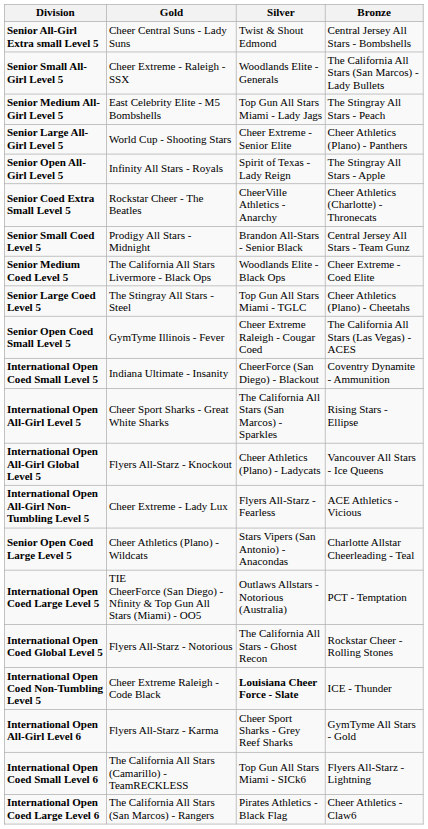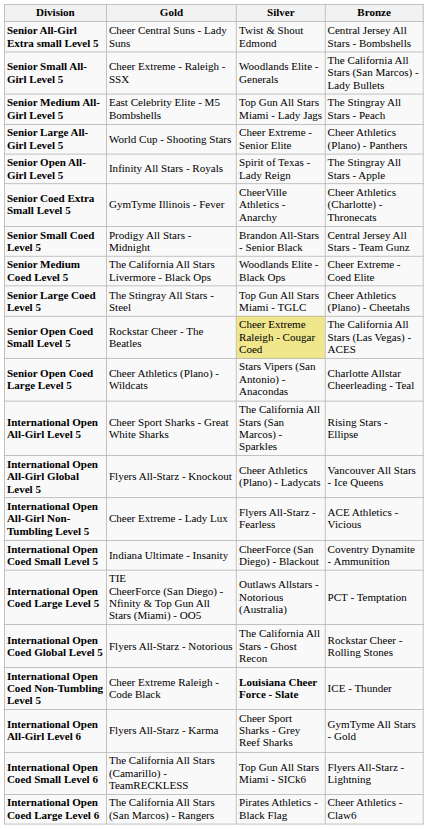 <table class="wikitable">
 <tr>
 <th><strong>Division</strong></th>
 <th><strong>Gold</strong></th>
 <th><strong>Silver</strong></th>
 <th><strong>Bronze</strong></th>
 </tr>
 <tr>
 <td><strong>Senior All-Girl Extra small Level 5</strong></td>
 <td>Cheer Central Suns - Lady Suns</td>
 <td>Twist & Shout Edmond</td>
 <td>Central Jersey All Stars - Bombshells</td>
 </tr>
 <tr>
 <td><strong>Senior Small All-Girl Level 5</strong></td>
 <td>Cheer Extreme - Raleigh - SSX</td>
 <td>Woodlands Elite - Generals</td>
 <td>The California All Stars (San Marcos) - Lady Bullets</td>
 </tr>
 <tr>
 <td><strong>Senior Medium All-Girl Level 5</strong></td>
 <td>East Celebrity Elite - M5 Bombshells</td>
 <td>Top Gun All Stars Miami - Lady Jags</td>
 <td>The Stingray All Stars - Peach</td>
 </tr>
 <tr>
 <td><strong>Senior Large All-Girl Level 5</strong></td>
 <td>World Cup - Shooting Stars</td>
 <td>Cheer Extreme - Senior Elite</td>
 <td>Cheer Athletics (Plano) - Panthers</td>
 </tr>
 <tr>
 <td><strong>Senior Open All-Girl Level 5</strong></td>
 <td>Infinity All Stars - Royals</td>
 <td>Spirit of Texas - Lady Reign</td>
 <td>The Stingray All Stars - Apple</td>
 </tr>
 <tr>
 <td><strong>Senior Coed Extra Small Level 5</strong></td>
-<td>Rockstar Cheer - The Beatles</td>
+<td>GymTyme Illinois - Fever</td>
 <td>CheerVille Athletics - Anarchy</td>
 <td>Cheer Athletics (Charlotte) - Thronecats</td>
 </tr>
 <tr>
 <td><strong>Senior Small Coed Level 5</strong></td>
 <td>Prodigy All Stars - Midnight</td>
 <td>Brandon All-Stars - Senior Black</td>
 <td>Central Jersey All Stars - Team Gunz</td>
 </tr>
 <tr>
 <td><strong>Senior Medium Coed Level 5</strong></td>
 <td>The California All Stars Livermore - Black Ops</td>
 <td>Woodlands Elite - Black Ops</td>
 <td>Cheer Extreme - Coed Elite</td>
 </tr>
 <tr>
 <td><strong>Senior Large Coed Level 5</strong></td>
 <td>The Stingray All Stars - Steel</td>
 <td>Top Gun All Stars Miami - TGLC</td>
 <td>Cheer Athletics (Plano) - Cheetahs</td>
 </tr>
 <tr>
 <td><strong>Senior Open Coed Small Level 5</strong></td>
-<td>GymTyme Illinois - Fever</td>
-<td>Cheer Extreme Raleigh - Cougar Coed</td>
+<td>Rockstar Cheer - The Beatles</td>
+<td style="background: khaki;">Cheer Extreme Raleigh - Cougar Coed</td>
 <td>The California All Stars (Las Vegas) - ACES</td>
 </tr>
 <tr>
-<td><strong>International Open Coed Small Level 5</strong></td>
-<td>Indiana Ultimate - Insanity</td>
-<td>CheerForce (San Diego) - Blackout</td>
-<td>Coventry Dynamite - Ammunition</td>
+<td><strong>Senior Open Coed Large Level 5</strong></td>
+<td>Cheer Athletics (Plano) - Wildcats</td>
+<td>Stars Vipers (San Antonio) - Anacondas</td>
+<td>Charlotte Allstar Cheerleading - Teal</td>
 </tr>
 <tr>
 <td><strong>International Open All-Girl Level 5</strong></td>
 <td>Cheer Sport Sharks - Great White Sharks</td>
 <td>The California All Stars (San Marcos) - Sparkles</td>
 <td>Rising Stars - Ellipse</td>
 </tr>
 <tr>
 <td><strong>International Open All-Girl Global Level 5</strong></td>
 <td>Flyers All-Starz - Knockout</td>
 <td>Cheer Athletics (Plano) - Ladycats</td>
 <td>Vancouver All Stars - Ice Queens</td>
 </tr>
 <tr>
 <td><strong>International Open All-Girl Non-Tumbling Level 5</strong></td>
 <td>Cheer Extreme - Lady Lux</td>
 <td>Flyers All-Starz - Fearless</td>
 <td>ACE Athletics - Vicious</td>
 </tr>
 <tr>
-<td><strong>Senior Open Coed Large Level 5</strong></td>
-<td>Cheer Athletics (Plano) - Wildcats</td>
-<td>Stars Vipers (San Antonio) - Anacondas</td>
-<td>Charlotte Allstar Cheerleading - Teal</td>
+<td><strong>International Open Coed Small Level 5</strong></td>
+<td>Indiana Ultimate - Insanity</td>
+<td>CheerForce (San Diego) - Blackout</td>
+<td>Coventry Dynamite - Ammunition</td>
 </tr>
 <tr>
 <td><strong>International Open Coed Large Level 5</strong></td>
 <td>TIE<br>CheerForce (San Diego) - Nfinity & Top Gun All Stars (Miami) - OO5</td>
 <td>Outlaws Allstars - Notorious (Australia)</td>
 <td>PCT - Temptation</td>
 </tr>
 <tr>
 <td><strong>International Open Coed Global Level 5</strong></td>
 <td>Flyers All-Starz - Notorious</td>
 <td>The California All Stars - Ghost Recon</td>
 <td>Rockstar Cheer - Rolling Stones</td>
 </tr>
 <tr>
 <td><strong>International Open Coed Non-Tumbling Level 5</strong></td>
 <td>Cheer Extreme Raleigh - Code Black</td>
 <td><strong>Louisiana Cheer Force - Slate</strong></td>
 <td>ICE - Thunder</td>
 </tr>
 <tr>
 <td><strong>International Open All-Girl Level 6</strong></td>
 <td>Flyers All-Starz - Karma</td>
 <td>Cheer Sport Sharks - Grey Reef Sharks</td>
 <td>GymTyme All Stars - Gold</td>
 </tr>
 <tr>
 <td><strong>International Open Coed Small Level 6</strong></td>
 <td>The California All Stars (Camarillo) - TeamRECKLESS</td>
 <td>Top Gun All Stars Miami - SICk6</td>
 <td>Flyers All-Starz - Lightning</td>
 </tr>
 <tr>
 <td><strong>International Open Coed Large Level 6</strong></td>
 <td>The California All Stars (San Marcos) - Rangers</td>
 <td>Pirates Athletics - Black Flag</td>
 <td>Cheer Athletics - Claw6</td>
 </tr>
 </table>
